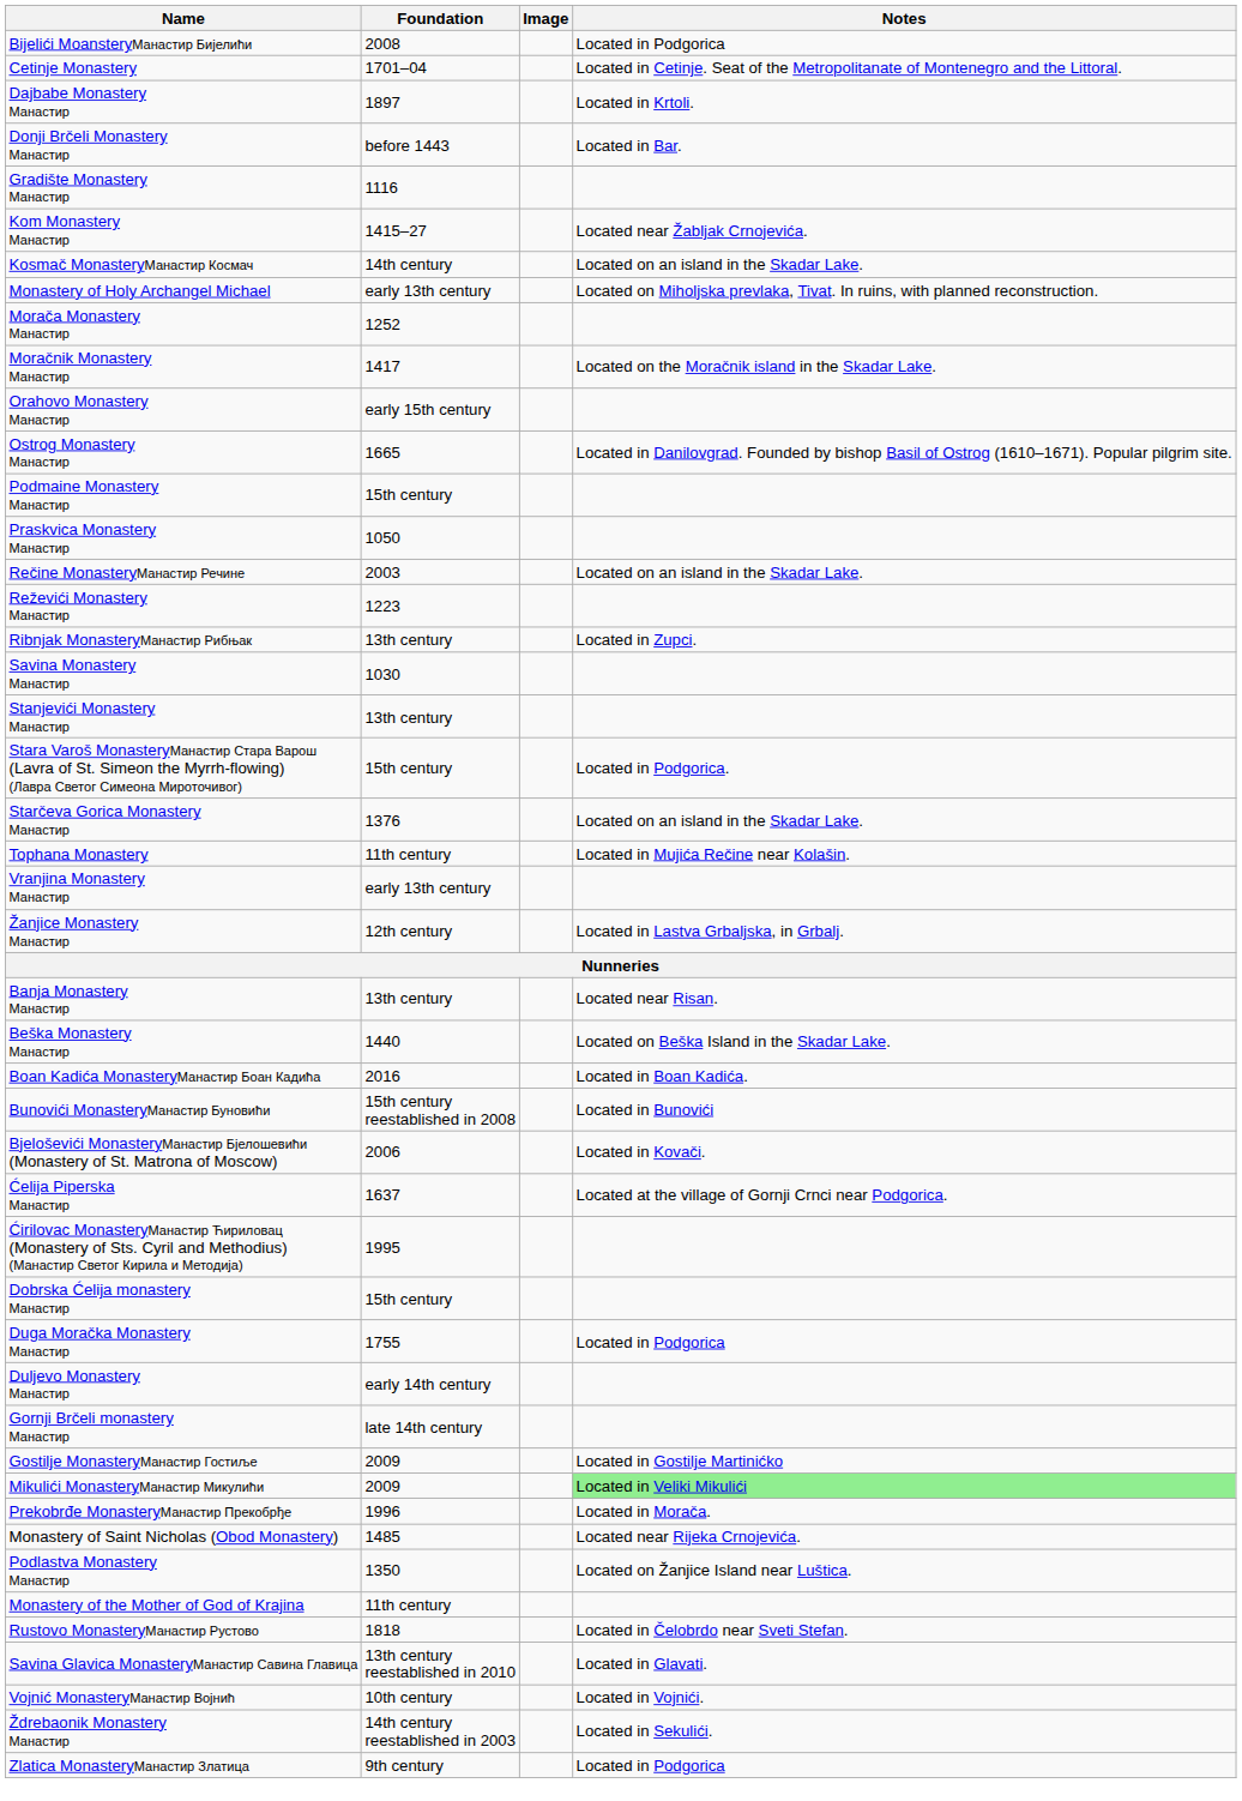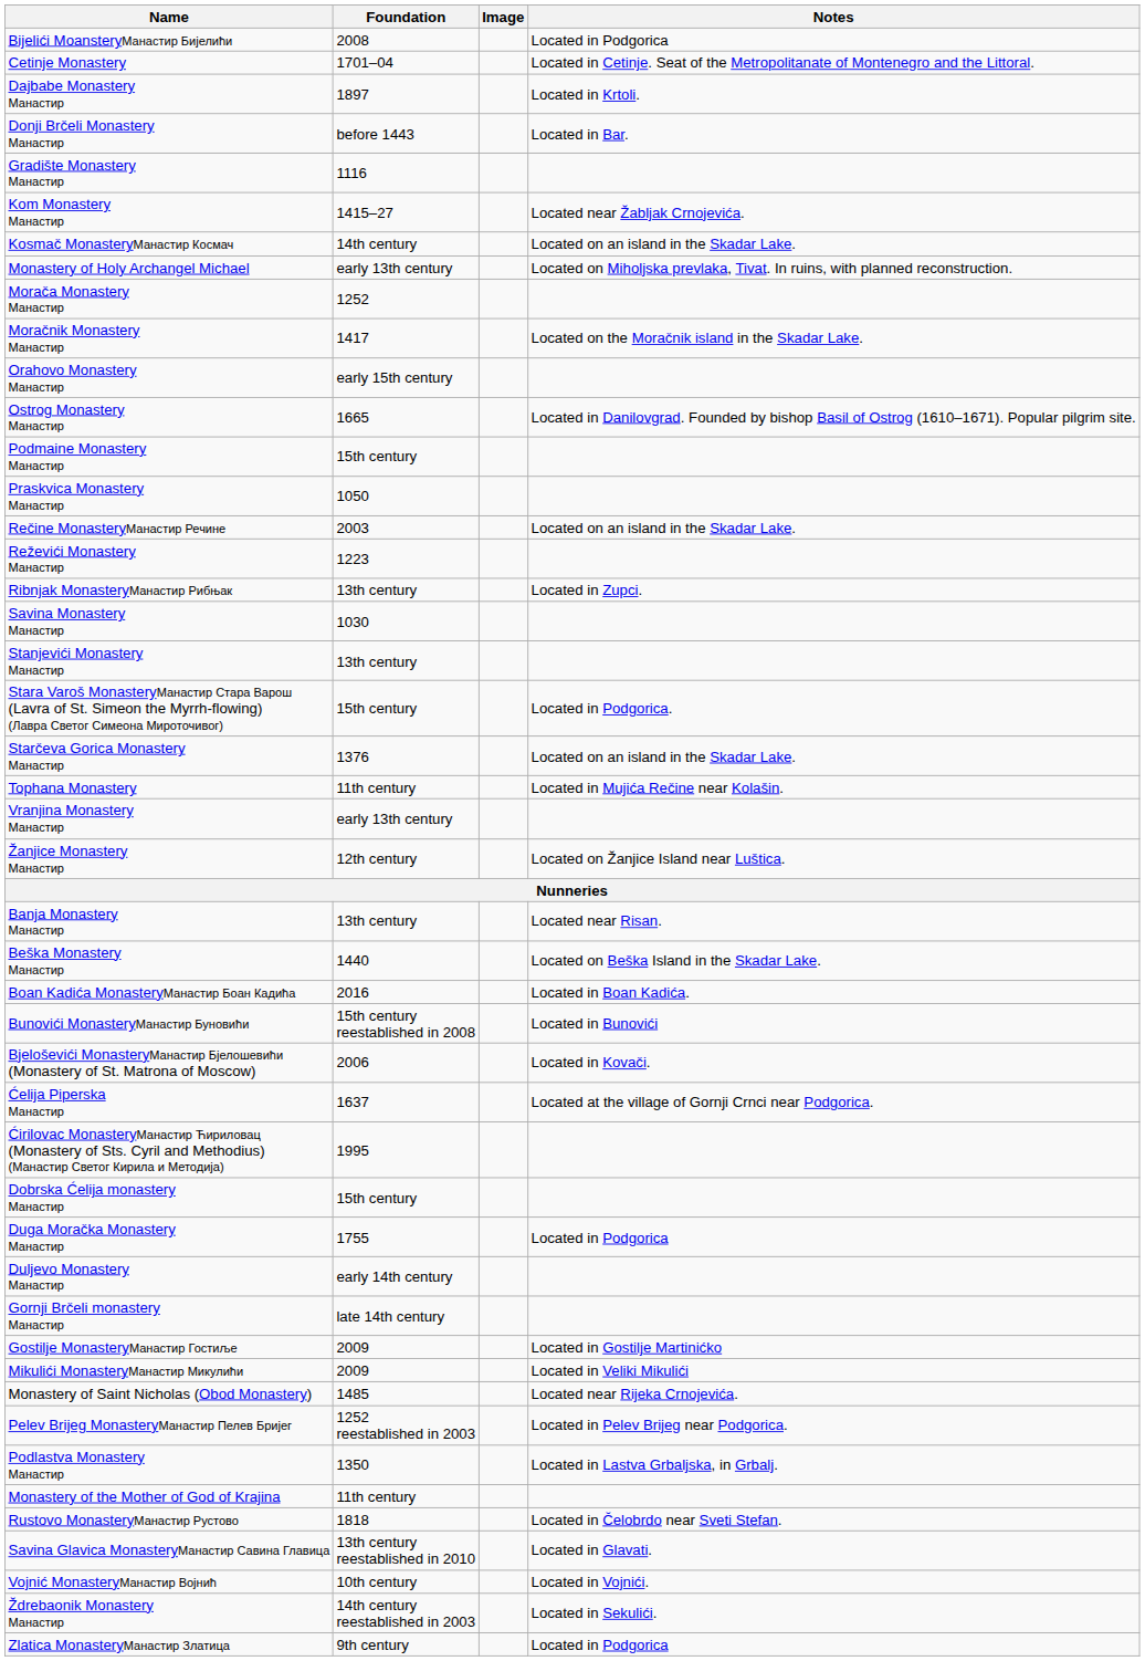 <table class="wikitable" style="font-size:95%;">
 <tr>
 <th>Name</th>
 <th>Foundation</th>
 <th>Image</th>
 <th>Notes</th>
 </tr>
 <tr>
 <td><a href='#'>Bijelići Moanstery</a><small>Манастир Бијелићи</small></td>
 <td>2008</td>
 <td></td>
 <td>Located in Podgorica</td>
 </tr>
 <tr>
 <td><a href='#'>Cetinje Monastery</a><br></td>
 <td>1701–04</td>
 <td></td>
 <td>Located in <a href='#'>Cetinje</a>. Seat of the <a href='#'>Metropolitanate of Montenegro and the Littoral</a>.</td>
 </tr>
 <tr>
 <td><a href='#'>Dajbabe Monastery</a><br><small>Манастир</small> </td>
 <td>1897</td>
 <td></td>
 <td>Located in <a href='#'>Krtoli</a>.</td>
 </tr>
 <tr>
 <td><a href='#'>Donji Brčeli Monastery</a><br><small>Манастир</small> </td>
 <td>before 1443</td>
 <td></td>
 <td>Located in <a href='#'>Bar</a>.</td>
 </tr>
 <tr>
 <td><a href='#'>Gradište Monastery</a><br><small>Манастир</small> </td>
 <td>1116</td>
 <td></td>
 <td></td>
 </tr>
 <tr>
 <td><a href='#'>Kom Monastery</a><br><small>Манастир</small> </td>
 <td>1415–27</td>
 <td></td>
 <td>Located near <a href='#'>Žabljak Crnojevića</a>.</td>
 </tr>
 <tr>
 <td><a href='#'>Kosmač Monastery</a><small>Манастир Космач</small></td>
 <td>14th century</td>
 <td></td>
 <td>Located on an island in the <a href='#'>Skadar Lake</a>.</td>
 </tr>
 <tr>
 <td><a href='#'>Monastery of Holy Archangel Michael</a><br></td>
 <td>early 13th century</td>
 <td></td>
 <td>Located on <a href='#'>Miholjska prevlaka</a>, <a href='#'>Tivat</a>. In ruins, with planned reconstruction.</td>
 </tr>
 <tr>
 <td><a href='#'>Morača Monastery</a><br><small>Манастир</small> </td>
 <td>1252</td>
 <td></td>
 <td></td>
 </tr>
 <tr>
 <td><a href='#'>Moračnik Monastery</a><br><small>Манастир</small> </td>
 <td>1417</td>
 <td></td>
 <td>Located on the <a href='#'>Moračnik island</a> in the <a href='#'>Skadar Lake</a>.</td>
 </tr>
 <tr>
 <td><a href='#'>Orahovo Monastery</a><br><small>Манастир</small> </td>
 <td>early 15th century</td>
 <td></td>
 <td></td>
 </tr>
 <tr>
 <td><a href='#'>Ostrog Monastery</a><br><small>Манастир</small> </td>
 <td>1665</td>
 <td></td>
 <td>Located in <a href='#'>Danilovgrad</a>. Founded by bishop <a href='#'>Basil of Ostrog</a> (1610–1671). Popular pilgrim site.</td>
 </tr>
 <tr>
 <td><a href='#'>Podmaine Monastery</a><br><small>Манастир</small> </td>
 <td>15th century</td>
 <td></td>
 <td></td>
 </tr>
 <tr>
 <td><a href='#'>Praskvica Monastery</a><br><small>Манастир</small> </td>
 <td>1050</td>
 <td></td>
 <td></td>
 </tr>
 <tr>
 <td><a href='#'>Rečine Monastery</a><small>Манастир Речине</small></td>
 <td>2003</td>
 <td></td>
 <td>Located on an island in the <a href='#'>Skadar Lake</a>.</td>
 </tr>
 <tr>
 <td><a href='#'>Reževići Monastery</a><br><small>Манастир</small> </td>
 <td>1223</td>
 <td></td>
 <td></td>
 </tr>
 <tr>
 <td><a href='#'>Ribnjak Monastery</a><small>Манастир Рибњак</small></td>
 <td>13th century</td>
 <td></td>
 <td>Located in <a href='#'>Zupci</a>.</td>
 </tr>
 <tr>
 <td><a href='#'>Savina Monastery</a><br><small>Манастир</small> </td>
 <td>1030</td>
 <td></td>
 <td></td>
 </tr>
 <tr>
 <td><a href='#'>Stanjevići Monastery</a><br><small>Манастир</small> </td>
 <td>13th century</td>
 <td></td>
 <td></td>
 </tr>
 <tr>
 <td><a href='#'>Stara Varoš Monаstery</a><small>Манастир Стара Варош</small><br>(Lavra of St. Simeon the Myrrh-flowing)<br><small>(Лавра Светог Симеона Мироточивог)</small></td>
 <td>15th century</td>
 <td></td>
 <td>Located in <a href='#'>Podgorica</a>.</td>
 </tr>
 <tr>
 <td><a href='#'>Starčeva Gorica Monastery</a><br><small>Манастир</small> </td>
 <td>1376</td>
 <td></td>
 <td>Located on an island in the <a href='#'>Skadar Lake</a>.</td>
 </tr>
 <tr>
 <td><a href='#'>Tophana Monastery</a></td>
 <td>11th century</td>
 <td></td>
 <td>Located in <a href='#'>Mujića Rečine</a> near <a href='#'>Kolašin</a>.</td>
 </tr>
 <tr>
 <td><a href='#'>Vranjina Monastery</a><br><small>Манастир</small> </td>
 <td>early 13th century</td>
 <td></td>
 <td></td>
 </tr>
 <tr>
 <td><a href='#'>Žanjicе Monastery</a><br><small>Манастир</small> </td>
 <td>12th century</td>
 <td></td>
-<td>Located in <a href='#'>Lastva Grbaljska</a>, in <a href='#'>Grbalj</a>.</td>
+<td>Located on Žanjice Island near <a href='#'>Luštica</a>.</td>
 </tr>
 <tr>
 <th colspan="4">Nunneries</th>
 </tr>
 <tr>
 <td><a href='#'>Banja Monastery</a><br><small>Манастир</small> </td>
 <td>13th century</td>
 <td></td>
 <td>Located near <a href='#'>Risan</a>.</td>
 </tr>
 <tr>
 <td><a href='#'>Beška Monastery</a><br><small>Манастир</small> </td>
 <td>1440</td>
 <td></td>
 <td>Located on <a href='#'>Beška</a> Island in the <a href='#'>Skadar Lake</a>.</td>
 </tr>
 <tr>
 <td><a href='#'>Boan Kadića Monastery</a><small>Манастир Боан Кадића</small></td>
 <td>2016</td>
 <td></td>
 <td>Located in <a href='#'>Boan Kadića</a>.</td>
 </tr>
 <tr>
 <td><a href='#'>Bunovići Monastery</a><small>Манастир Буновићи</small></td>
 <td>15th century<br>reestablished in 2008</td>
 <td></td>
 <td>Located in <a href='#'>Bunovići</a></td>
 </tr>
 <tr>
 <td><a href='#'>Bjeloševići Monastery</a><small>Манастир Бјелошевићи</small><br>(Monastery of St. Matrona of Moscow)</td>
 <td>2006</td>
 <td></td>
 <td>Located in <a href='#'>Kovači</a>.</td>
 </tr>
 <tr>
 <td><a href='#'>Ćelija Piperska</a><br><small>Манастир</small> </td>
 <td>1637</td>
 <td></td>
 <td>Located at the village of Gornji Crnci near <a href='#'>Podgorica</a>.</td>
 </tr>
 <tr>
 <td><a href='#'>Ćirilovac Monastery</a><small>Манастир Ћириловац</small><br>(Monastery of Sts. Cyril and Methodius)<br><small>(Манастир Светог Кирила и Методија)</small></td>
 <td>1995</td>
 <td></td>
 <td></td>
 </tr>
 <tr>
 <td><a href='#'>Dobrska Ćelija monastery</a><br><small>Манастир</small> </td>
 <td>15th century</td>
 <td></td>
 <td></td>
 </tr>
 <tr>
 <td><a href='#'>Duga Moračka Monastery</a><br><small>Манастир</small> </td>
 <td>1755</td>
 <td></td>
 <td>Located in <a href='#'>Podgorica</a></td>
 </tr>
 <tr>
 <td><a href='#'>Duljevo Monastery</a><br><small>Манастир</small> </td>
 <td>early 14th century</td>
 <td></td>
 <td></td>
 </tr>
 <tr>
 <td><a href='#'>Gornji Brčeli monastery</a><br><small>Манастир</small> </td>
 <td>late 14th century</td>
 <td></td>
 <td></td>
 </tr>
 <tr>
 <td><a href='#'>Gostilje Monastery</a><small>Манастир Гостиље</small></td>
 <td>2009</td>
 <td></td>
 <td>Located in <a href='#'>Gostilje Martinićko</a></td>
 </tr>
 <tr>
 <td><a href='#'>Mikulići Monastery</a><small>Манастир Микулићи</small></td>
 <td>2009</td>
 <td></td>
-<td style="background: lightgreen;">Located in <a href='#'>Veliki Mikulići</a></td>
-</tr>
-<tr>
-<td><a href='#'>Prekobrđe Monastery</a><small>Манастир Прекобрђе</small></td>
-<td>1996</td>
-<td></td>
-<td>Located in <a href='#'>Morača</a>.</td>
+<td>Located in <a href='#'>Veliki Mikulići</a></td>
 </tr>
 <tr>
 <td>Monastery of Saint Nicholas (<a href='#'>Obod Monastery</a>)<br></td>
 <td>1485</td>
 <td></td>
 <td>Located near <a href='#'>Rijeka Crnojevića</a>.</td>
 </tr>
 <tr>
+<td><a href='#'>Pelev Brijeg Monastery</a><small>Манастир Пелев Бријег</small></td>
+<td>1252<br>reestablished in 2003</td>
+<td></td>
+<td>Located in <a href='#'>Pelev Brijeg</a> near <a href='#'>Podgorica</a>.</td>
+</tr>
+<tr>
 <td><a href='#'>Podlastva Monastery</a><br><small>Манастир</small> </td>
 <td>1350</td>
 <td></td>
-<td>Located on Žanjice Island near <a href='#'>Luštica</a>.</td>
+<td>Located in <a href='#'>Lastva Grbaljska</a>, in <a href='#'>Grbalj</a>.</td>
 </tr>
 <tr>
 <td><a href='#'>Monastery of the Mother of God of Krajina</a><br></td>
 <td>11th century</td>
 <td></td>
 <td></td>
 </tr>
 <tr>
 <td><a href='#'>Rustovo Monastery</a><small>Манастир Рустово</small></td>
 <td>1818</td>
 <td></td>
 <td>Located in <a href='#'>Čelobrdo</a> near <a href='#'>Sveti Stefan</a>.</td>
 </tr>
 <tr>
 <td><a href='#'>Savina Glavica Monastery</a><small>Манастир Савина Главица</small></td>
 <td>13th century<br>reestablished in 2010</td>
 <td></td>
 <td>Located in <a href='#'>Glavati</a>.</td>
 </tr>
 <tr>
 <td><a href='#'>Vojnić Monastery</a><small>Манастир Војнић</small></td>
 <td>10th century</td>
 <td></td>
 <td>Located in <a href='#'>Vojnići</a>.</td>
 </tr>
 <tr>
 <td><a href='#'>Ždrebaonik Monastery</a><br><small>Манастир</small> </td>
 <td>14th century<br>reestablished in 2003</td>
 <td></td>
 <td>Located in <a href='#'>Sekulići</a>.</td>
 </tr>
 <tr>
 <td><a href='#'>Zlatica Monastery</a><small>Манастир Златица</small></td>
 <td>9th century</td>
 <td></td>
 <td>Located in <a href='#'>Podgorica</a></td>
 </tr>
 </table>
